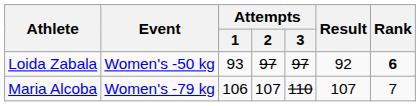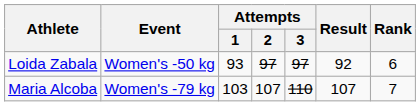 <table class="wikitable" style="font-size:90%">
 <tr>
 <th rowspan="2">Athlete</th>
 <th rowspan="2">Event</th>
 <th colspan="3">Attempts</th>
 <th rowspan="2">Result</th>
 <th rowspan="2">Rank</th>
 </tr>
 <tr style="font-size:95%">
 <th>1</th>
 <th>2</th>
 <th>3</th>
 </tr>
 <tr align=center>
 <td align=left><a href='#'>Loida Zabala</a></td>
 <td align=left><a href='#'>Women's -50 kg</a></td>
 <td>93</td>
 <td><s>97</s></td>
 <td><s>97</s></td>
 <td>92</td>
-<td><strong>6</strong></td>
+<td>6</td>
 </tr>
 <tr align=center>
 <td align=left><a href='#'>Maria Alcoba</a></td>
 <td align=left><a href='#'>Women's -79 kg</a></td>
-<td>106</td>
+<td>103</td>
 <td>107</td>
 <td><s><abbr>110</abbr></s></td>
 <td>107</td>
 <td>7</td>
 </tr>
 </table>
